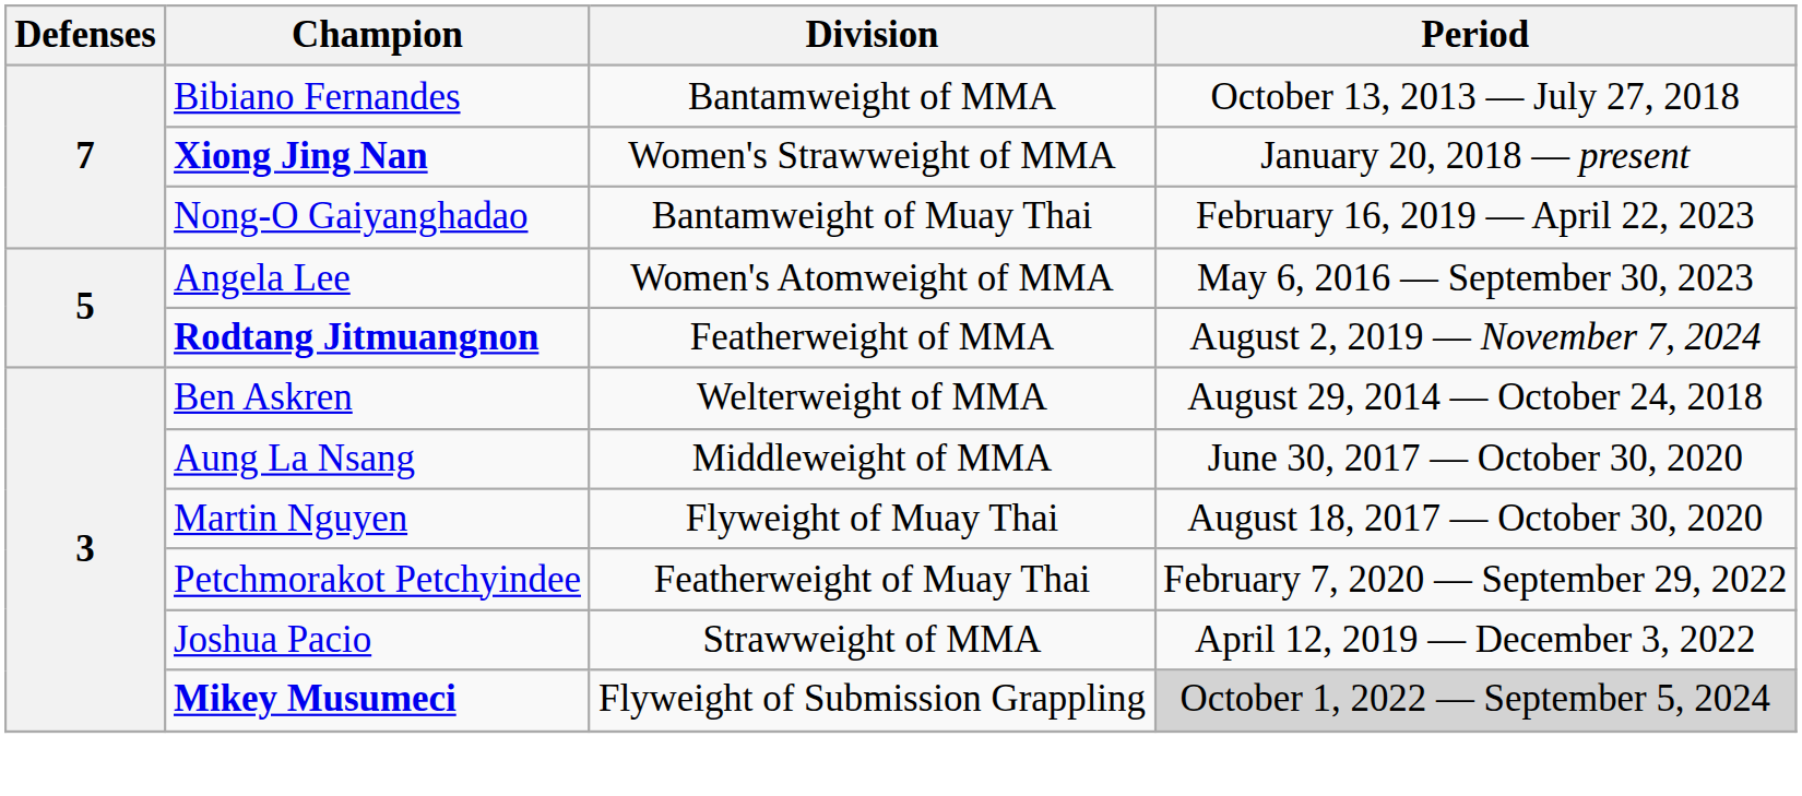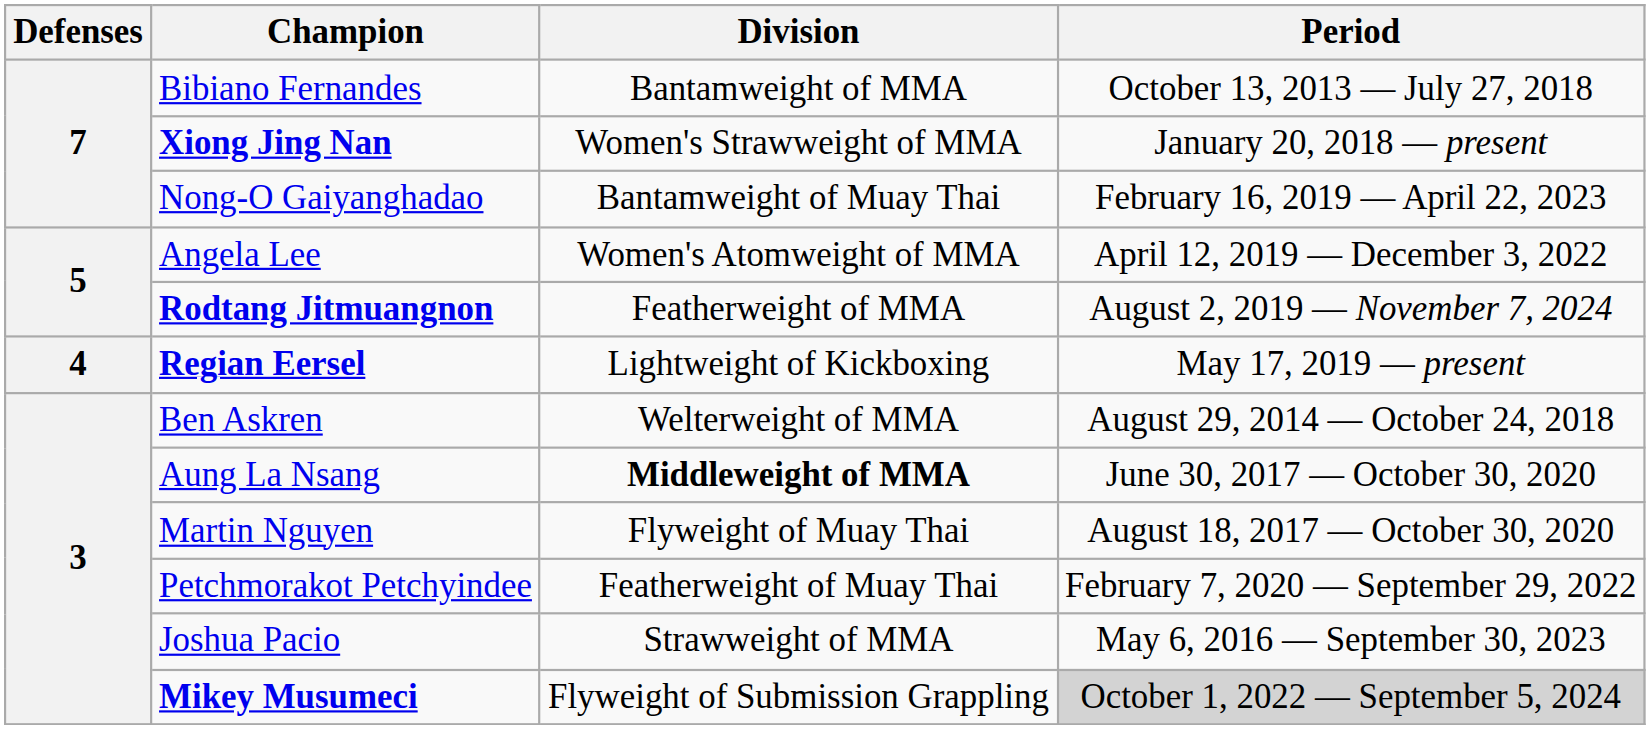 <table class="wikitable">
 <tr>
 <th>Defenses</th>
 <th>Champion</th>
 <th>Division</th>
 <th>Period</th>
 </tr>
 <tr>
 <th rowspan="3">7</th>
 <td> <a href='#'>Bibiano Fernandes</a></td>
 <td align=center>Bantamweight of MMA</td>
 <td align=center>October 13, 2013 — July 27, 2018</td>
 </tr>
 <tr>
 <td> <strong><a href='#'>Xiong Jing Nan</a></strong></td>
 <td align=center>Women's Strawweight of MMA</td>
 <td align=center>January 20, 2018 — <em>present</em></td>
 </tr>
 <tr>
 <td> <a href='#'>Nong-O Gaiyanghadao</a></td>
 <td align=center>Bantamweight of Muay Thai</td>
 <td align=center>February 16, 2019 — April 22, 2023</td>
 </tr>
 <tr>
 <th rowspan="2">5</th>
 <td> <a href='#'>Angela Lee</a></td>
 <td align=center>Women's Atomweight of MMA</td>
-<td align=center>May 6, 2016 — September 30, 2023</td>
+<td align=center>April 12, 2019 — December 3, 2022</td>
 </tr>
 <tr>
 <td> <strong><a href='#'>Rodtang Jitmuangnon</a></strong></td>
 <td align=center>Featherweight of MMA</td>
 <td align=center>August 2, 2019 — <em>November 7, 2024</em></td>
+</tr>
+<tr>
+<th rowspan="1">4</th>
+<td> <strong><a href='#'>Regian Eersel</a></strong></td>
+<td align=center>Lightweight of Kickboxing</td>
+<td align=center>May 17, 2019 — <em>present</em></td>
 </tr>
 <tr>
 <th rowspan="6">3</th>
 <td> <a href='#'>Ben Askren</a></td>
 <td align=center>Welterweight of MMA</td>
 <td align=center>August 29, 2014 — October 24, 2018</td>
 </tr>
 <tr>
 <td> <a href='#'>Aung La Nsang</a></td>
-<td align=center>Middleweight of MMA</td>
+<td align=center><strong>Middleweight of MMA</strong></td>
 <td align=center>June 30, 2017 — October 30, 2020</td>
 </tr>
 <tr>
 <td> <a href='#'>Martin Nguyen</a></td>
 <td align=center>Flyweight of Muay Thai</td>
 <td align=center>August 18, 2017 — October 30, 2020</td>
 </tr>
 <tr>
 <td> <a href='#'>Petchmorakot Petchyindee</a></td>
 <td align=center>Featherweight of Muay Thai</td>
 <td align=center>February 7, 2020 — September 29, 2022</td>
 </tr>
 <tr>
 <td> <a href='#'>Joshua Pacio</a></td>
 <td align=center>Strawweight of MMA</td>
-<td align=center>April 12, 2019 — December 3, 2022</td>
+<td align=center>May 6, 2016 — September 30, 2023</td>
 </tr>
 <tr>
 <td> <strong><a href='#'>Mikey Musumeci</a></strong></td>
 <td align=center>Flyweight of Submission Grappling</td>
 <td align=center style="background: lightgrey;">October 1, 2022 — September 5, 2024</td>
 </tr>
 <tr>
 </tr>
 </table>
